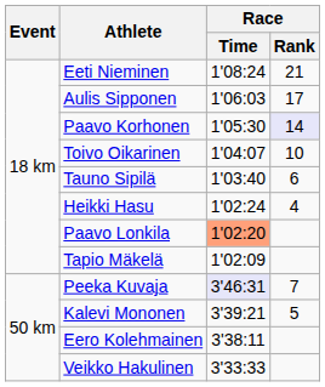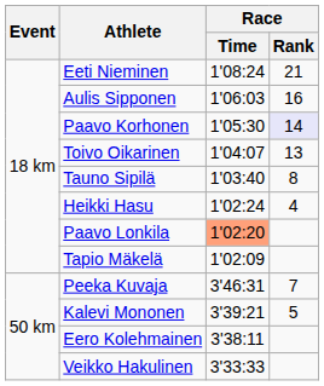 <table class="wikitable" border="1" style="font-size:90%">
 <tr>
 <th rowspan=2>Event</th>
 <th rowspan=2>Athlete</th>
 <th colspan=2>Race</th>
 </tr>
 <tr>
 <th>Time</th>
 <th>Rank</th>
 </tr>
 <tr>
 <td rowspan=8>18 km</td>
 <td><a href='#'>Eeti Nieminen</a></td>
 <td align=center>1'08:24</td>
 <td align=center>21</td>
 </tr>
 <tr>
 <td><a href='#'>Aulis Sipponen</a></td>
 <td align=center>1'06:03</td>
-<td align=center>17</td>
+<td align=center>16</td>
 </tr>
 <tr>
 <td><a href='#'>Paavo Korhonen</a></td>
 <td align=center>1'05:30</td>
 <td align=center style="background: lavender;">14</td>
 </tr>
 <tr>
 <td><a href='#'>Toivo Oikarinen</a></td>
 <td align=center>1'04:07</td>
-<td align=center>10</td>
+<td align=center>13</td>
 </tr>
 <tr>
 <td><a href='#'>Tauno Sipilä</a></td>
 <td align=center>1'03:40</td>
-<td align=center>6</td>
+<td align=center>8</td>
 </tr>
 <tr>
 <td><a href='#'>Heikki Hasu</a></td>
 <td align=center>1'02:24</td>
 <td align=center>4</td>
 </tr>
 <tr>
 <td><a href='#'>Paavo Lonkila</a></td>
 <td align=center style="background: lightsalmon;">1'02:20</td>
 <td align=center></td>
 </tr>
 <tr>
 <td><a href='#'>Tapio Mäkelä</a></td>
 <td align=center>1'02:09</td>
 <td align=center></td>
 </tr>
 <tr>
 <td rowspan=4>50 km</td>
 <td><a href='#'>Peeka Kuvaja</a></td>
-<td align=center style="background: lavender;">3'46:31</td>
+<td align=center>3'46:31</td>
 <td align=center>7</td>
 </tr>
 <tr>
 <td><a href='#'>Kalevi Mononen</a></td>
 <td align=center>3'39:21</td>
 <td align=center>5</td>
 </tr>
 <tr>
 <td><a href='#'>Eero Kolehmainen</a></td>
 <td align=center>3'38:11</td>
 <td align=center></td>
 </tr>
 <tr>
 <td><a href='#'>Veikko Hakulinen</a></td>
 <td align=center>3'33:33</td>
 <td align=center></td>
 </tr>
 </table>
